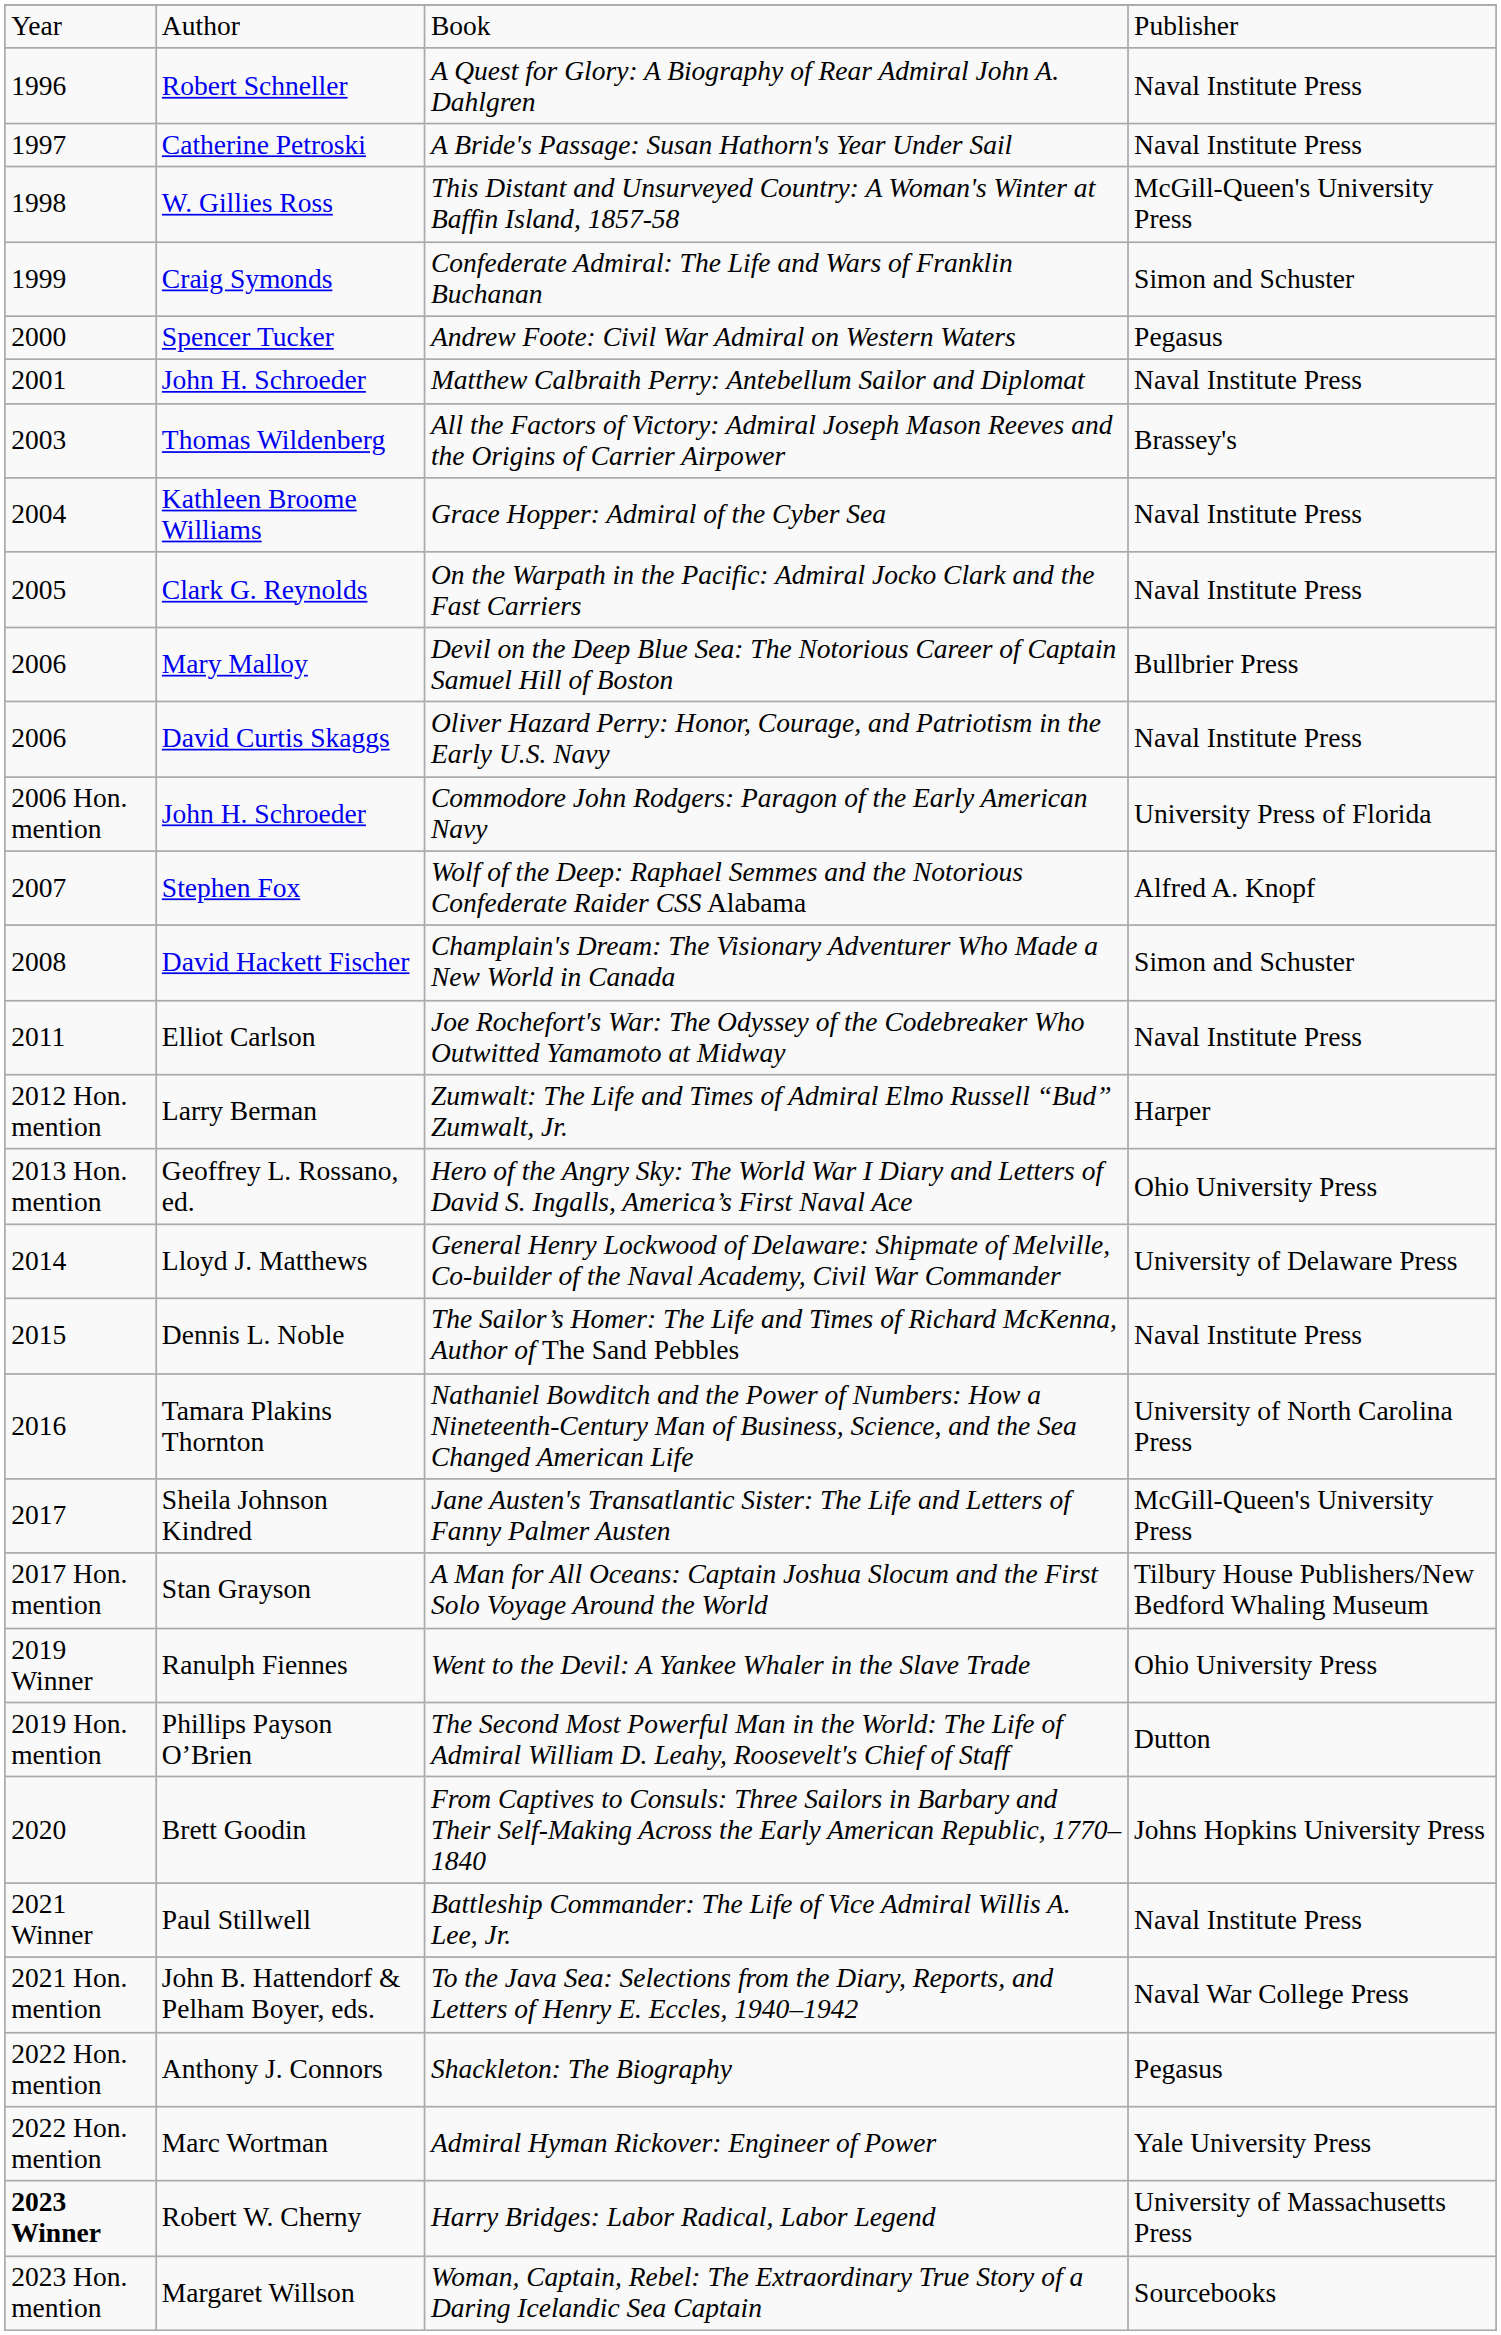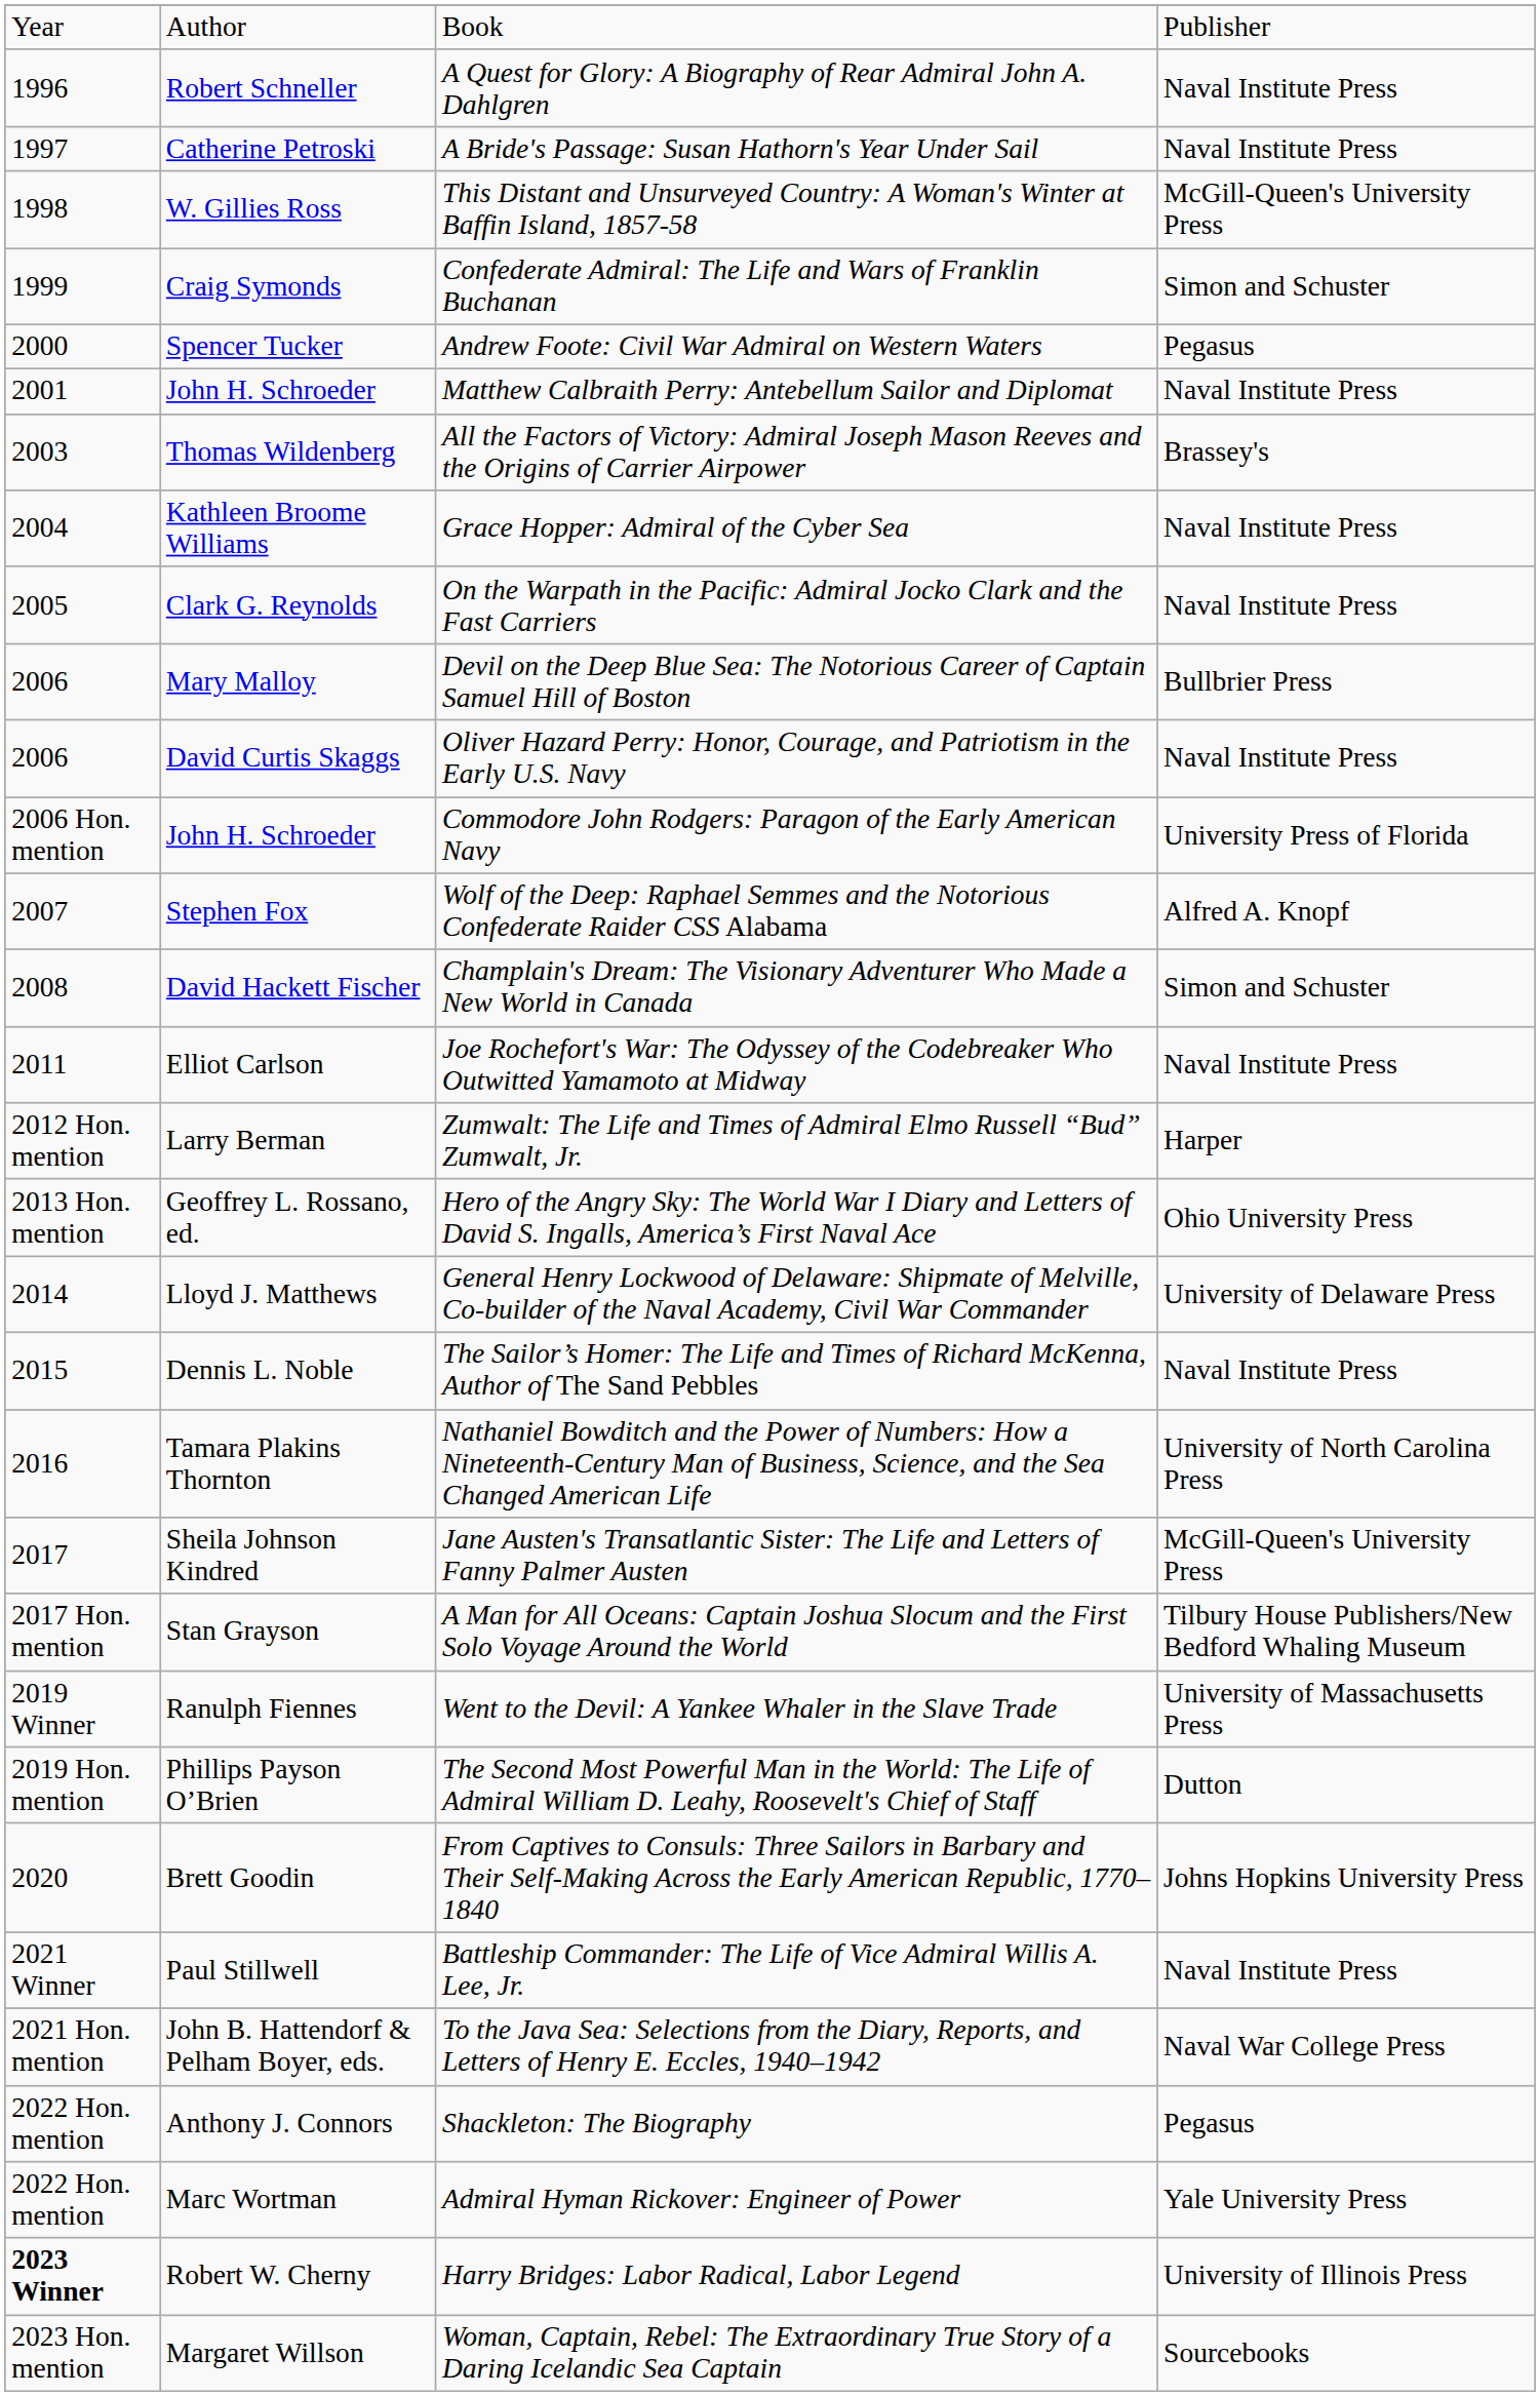 <table class="wikitable">
 <tr>
 </tr>
 <tr>
 <td>Year</td>
 <td>Author</td>
 <td>Book</td>
 <td>Publisher</td>
 </tr>
 <tr>
 <td>1996</td>
 <td><a href='#'>Robert Schneller</a></td>
 <td><em>A Quest for Glory: A Biography of Rear Admiral John A. Dahlgren</em></td>
 <td>Naval Institute Press</td>
 </tr>
 <tr>
 <td>1997</td>
 <td><a href='#'>Catherine Petroski</a></td>
 <td><em>A Bride's Passage: Susan Hathorn's Year Under Sail</em></td>
 <td>Naval Institute Press</td>
 </tr>
 <tr>
 <td>1998</td>
 <td><a href='#'>W. Gillies Ross</a></td>
 <td><em>This Distant and Unsurveyed Country: A Woman's Winter at Baffin Island, 1857-58</em></td>
 <td>McGill-Queen's University Press</td>
 </tr>
 <tr>
 <td>1999</td>
 <td><a href='#'>Craig Symonds</a></td>
 <td><em>Confederate Admiral: The Life and Wars of Franklin Buchanan</em></td>
 <td>Simon and Schuster</td>
 </tr>
 <tr>
 <td>2000</td>
 <td><a href='#'>Spencer Tucker</a></td>
 <td><em>Andrew Foote: Civil War Admiral on Western Waters</em></td>
 <td>Pegasus</td>
 </tr>
 <tr>
 <td>2001</td>
 <td><a href='#'>John H. Schroeder</a></td>
 <td><em>Matthew Calbraith Perry: Antebellum Sailor and Diplomat</em></td>
 <td>Naval Institute Press</td>
 </tr>
 <tr>
 <td>2003</td>
 <td><a href='#'>Thomas Wildenberg</a></td>
 <td><em>All the Factors of Victory: Admiral Joseph Mason Reeves and the Origins of Carrier Airpower</em></td>
 <td>Brassey's</td>
 </tr>
 <tr>
 <td>2004</td>
 <td><a href='#'>Kathleen Broome Williams</a></td>
 <td><em>Grace Hopper: Admiral of the Cyber Sea</em></td>
 <td>Naval Institute Press</td>
 </tr>
 <tr>
 <td>2005</td>
 <td><a href='#'>Clark G. Reynolds</a></td>
 <td><em>On the Warpath in the Pacific: Admiral Jocko Clark and the Fast Carriers</em></td>
 <td>Naval Institute Press</td>
 </tr>
 <tr>
 <td>2006</td>
 <td><a href='#'>Mary Malloy</a></td>
 <td><em>Devil on the Deep Blue Sea: The Notorious Career of Captain Samuel Hill of Boston</em></td>
 <td>Bullbrier Press</td>
 </tr>
 <tr>
 <td>2006</td>
 <td><a href='#'>David Curtis Skaggs</a></td>
 <td><em>Oliver Hazard Perry: Honor, Courage, and Patriotism in the Early U.S. Navy</em></td>
 <td>Naval Institute Press</td>
 </tr>
 <tr>
 <td>2006 Hon. mention</td>
 <td><a href='#'>John H. Schroeder</a></td>
 <td><em>Commodore John Rodgers: Paragon of the Early American Navy</em></td>
 <td>University Press of Florida</td>
 </tr>
 <tr>
 <td>2007</td>
 <td><a href='#'>Stephen Fox</a></td>
 <td><em>Wolf of the Deep: Raphael Semmes and the Notorious Confederate Raider CSS</em> Alabama</td>
 <td>Alfred A. Knopf</td>
 </tr>
 <tr>
 <td>2008</td>
 <td><a href='#'>David Hackett Fischer</a></td>
 <td><em>Champlain's Dream: The Visionary Adventurer Who Made a New World in Canada</em></td>
 <td>Simon and Schuster</td>
 </tr>
 <tr>
 <td>2011</td>
 <td>Elliot Carlson</td>
 <td><em>Joe Rochefort's War: The Odyssey of the Codebreaker Who Outwitted Yamamoto at Midway</em></td>
 <td>Naval Institute Press</td>
 </tr>
 <tr>
 <td>2012 Hon. mention</td>
 <td>Larry Berman</td>
 <td><em>Zumwalt: The Life and Times of Admiral Elmo Russell “Bud” Zumwalt, Jr.</em></td>
 <td>Harper</td>
 </tr>
 <tr>
 <td>2013 Hon. mention</td>
 <td>Geoffrey L. Rossano, ed.</td>
 <td><em>Hero of the Angry Sky: The World War I Diary and Letters of David S. Ingalls, America’s First Naval Ace</em></td>
 <td>Ohio University Press</td>
 </tr>
 <tr>
 <td>2014</td>
 <td>Lloyd J. Matthews</td>
 <td><em>General Henry Lockwood of Delaware: Shipmate of Melville, Co-builder of the Naval Academy, Civil War Commander</em></td>
 <td>University of Delaware Press</td>
 </tr>
 <tr>
 <td>2015</td>
 <td>Dennis L. Noble</td>
 <td><em>The Sailor’s Homer: The Life and Times of Richard McKenna, Author of</em> The Sand Pebbles</td>
 <td>Naval Institute Press</td>
 </tr>
 <tr>
 <td>2016</td>
 <td>Tamara Plakins Thornton</td>
 <td><em>Nathaniel Bowditch and the Power of Numbers: How a Nineteenth-Century Man of Business, Science, and the Sea Changed American Life</em></td>
 <td>University of North Carolina Press</td>
 </tr>
 <tr>
 <td>2017</td>
 <td>Sheila Johnson Kindred</td>
 <td><em>Jane Austen's Transatlantic Sister: The Life and Letters of Fanny Palmer Austen</em></td>
 <td>McGill-Queen's University Press</td>
 </tr>
 <tr>
 <td>2017 Hon. mention</td>
 <td>Stan Grayson</td>
 <td><em>A Man for All Oceans: Captain Joshua Slocum and the First Solo Voyage Around the World</em></td>
 <td>Tilbury House Publishers/New Bedford Whaling Museum</td>
 </tr>
 <tr>
 <td>2019 Winner</td>
 <td>Ranulph Fiennes</td>
 <td><em>Went to the Devil: A Yankee Whaler in the Slave Trade</em></td>
-<td>Ohio University Press</td>
+<td>University of Massachusetts Press</td>
 </tr>
 <tr>
 <td>2019 Hon. mention</td>
 <td>Phillips Payson O’Brien</td>
 <td><em>The Second Most Powerful Man in the World: The Life of Admiral William D. Leahy, Roosevelt's Chief of Staff</em></td>
 <td>Dutton</td>
 </tr>
 <tr>
 <td>2020</td>
 <td>Brett Goodin</td>
 <td><em>From Captives to Consuls: Three Sailors in Barbary and Their Self-Making Across the Early American Republic, 1770–1840</em></td>
 <td>Johns Hopkins University Press</td>
 </tr>
 <tr>
 <td>2021 Winner</td>
 <td>Paul Stillwell</td>
 <td><em>Battleship Commander: The Life of Vice Admiral Willis A. Lee, Jr.</em></td>
 <td>Naval Institute Press</td>
 </tr>
 <tr>
 <td>2021 Hon. mention</td>
 <td>John B. Hattendorf & Pelham Boyer, eds.</td>
 <td><em>To the Java Sea: Selections from the Diary, Reports, and Letters of Henry E. Eccles, 1940–1942</em></td>
 <td>Naval War College Press</td>
 </tr>
 <tr>
 <td>2022 Hon. mention</td>
 <td>Anthony J. Connors</td>
 <td><em>Shackleton: The Biography</em></td>
 <td>Pegasus</td>
 </tr>
 <tr>
 <td>2022 Hon. mention</td>
 <td>Marc Wortman</td>
 <td><em>Admiral Hyman Rickover: Engineer of Power</em></td>
 <td>Yale University Press</td>
 </tr>
 <tr>
 <td><strong>2023 Winner</strong></td>
 <td>Robert W. Cherny</td>
 <td><em>Harry Bridges: Labor Radical, Labor Legend</em></td>
-<td>University of Massachusetts Press</td>
+<td>University of Illinois Press</td>
 </tr>
 <tr>
 <td>2023 Hon. mention</td>
 <td>Margaret Willson</td>
 <td><em>Woman, Captain, Rebel: The Extraordinary True Story of a Daring Icelandic Sea Captain</em></td>
 <td>Sourcebooks</td>
 </tr>
 </table>
